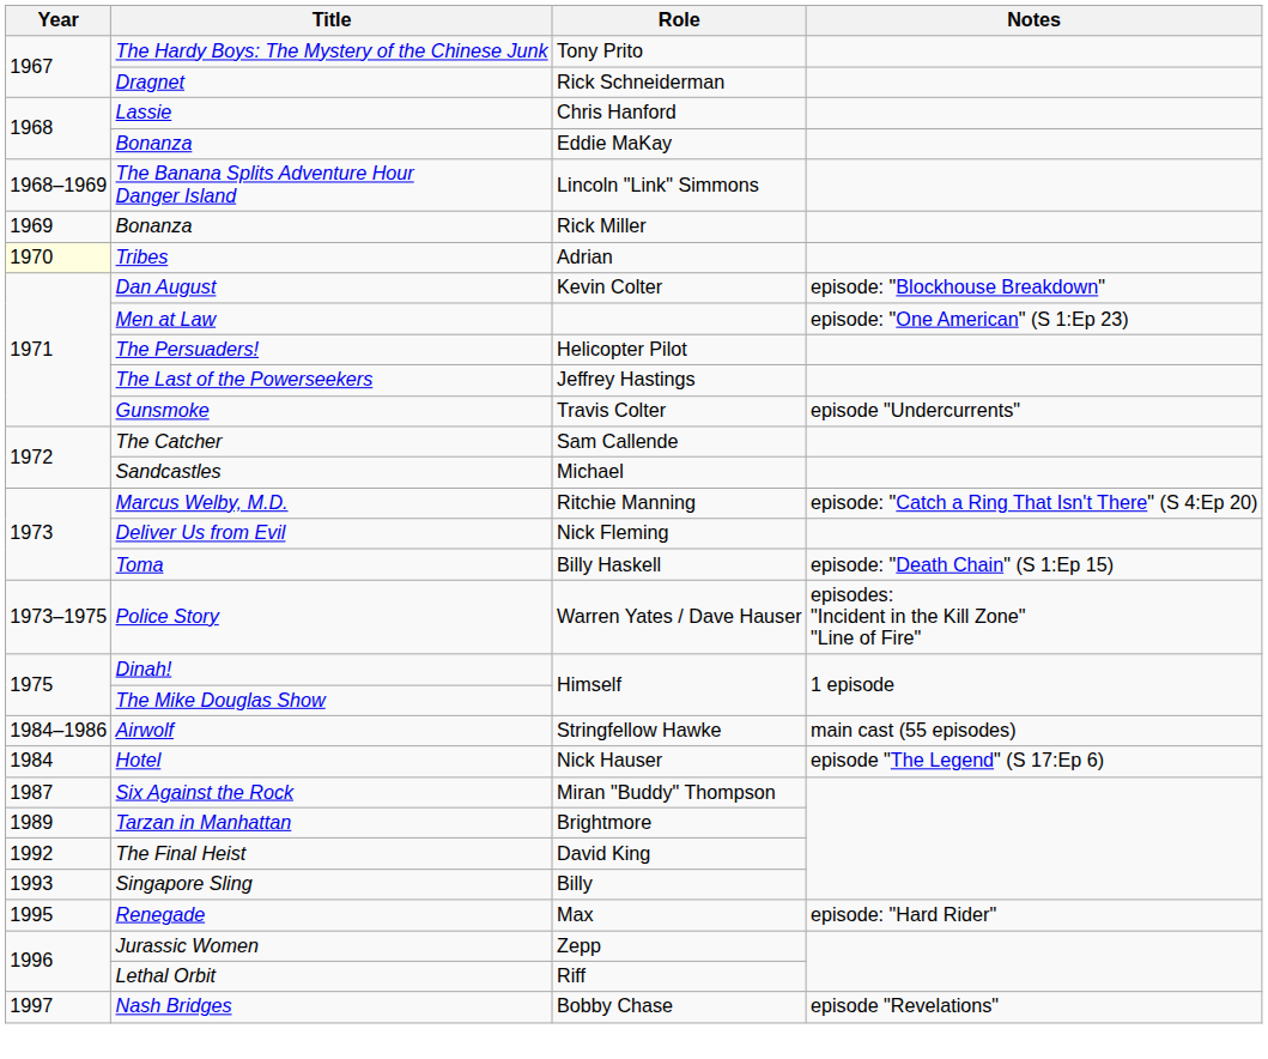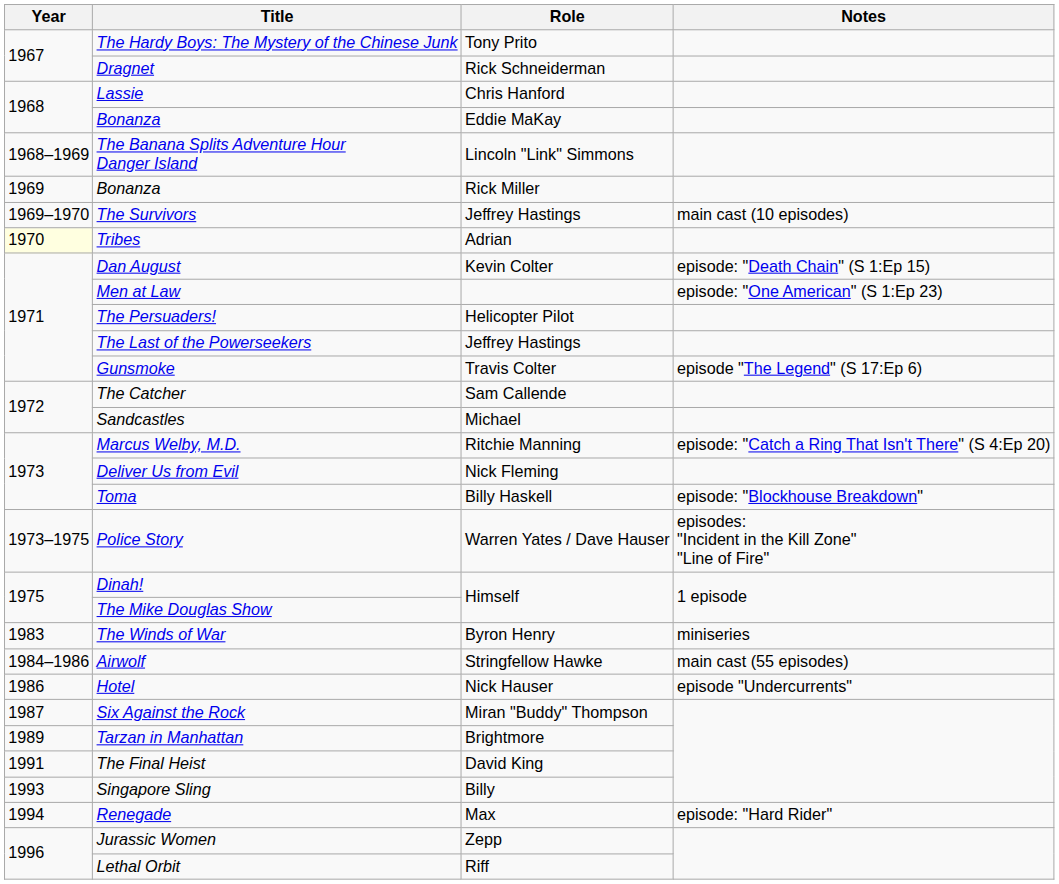 <table class="wikitable sortable">
 <tr>
 <th>Year</th>
 <th>Title</th>
 <th>Role</th>
 <th class="unsortable">Notes</th>
 </tr>
 <tr>
 <td rowspan="2">1967</td>
 <td><em><a href='#'>The Hardy Boys: The Mystery of the Chinese Junk</a></em></td>
 <td>Tony Prito</td>
 <td></td>
 </tr>
 <tr>
 <td><em><a href='#'>Dragnet</a></em></td>
 <td>Rick Schneiderman</td>
 <td></td>
 </tr>
 <tr>
 <td rowspan="2">1968</td>
 <td><em><a href='#'>Lassie</a></em></td>
 <td>Chris Hanford</td>
 <td></td>
 </tr>
 <tr>
 <td><em><a href='#'>Bonanza</a></em></td>
 <td>Eddie MaKay</td>
 <td></td>
 </tr>
 <tr>
 <td>1968–1969</td>
 <td><em><a href='#'>The Banana Splits Adventure Hour</a></em><br><em><a href='#'>Danger Island</a></em></td>
 <td>Lincoln "Link" Simmons</td>
 <td></td>
 </tr>
 <tr>
 <td>1969</td>
 <td><em>Bonanza</em></td>
 <td>Rick Miller</td>
 <td></td>
 </tr>
 <tr>
+<td>1969–1970</td>
+<td><em><a href='#'>The Survivors</a></em></td>
+<td>Jeffrey Hastings</td>
+<td>main cast (10 episodes)</td>
+</tr>
+<tr>
 <td style="background: lightyellow;">1970</td>
 <td><em><a href='#'>Tribes</a></em></td>
 <td>Adrian</td>
 <td></td>
 </tr>
 <tr>
 <td rowspan="5">1971</td>
 <td><em><a href='#'>Dan August</a></em></td>
 <td>Kevin Colter</td>
-<td>episode: "<a href='#'>Blockhouse Breakdown</a>"</td>
+<td>episode: "<a href='#'>Death Chain</a>" (S 1:Ep 15)</td>
 </tr>
 <tr>
 <td><em><a href='#'>Men at Law</a></em></td>
 <td></td>
 <td>episode: "<a href='#'>One American</a>" (S 1:Ep 23)</td>
 </tr>
 <tr>
 <td><em><a href='#'>The Persuaders!</a></em></td>
 <td>Helicopter Pilot</td>
 <td></td>
 </tr>
 <tr>
 <td><em><a href='#'>The Last of the Powerseekers</a></em></td>
 <td>Jeffrey Hastings</td>
 <td></td>
 </tr>
 <tr>
 <td><em><a href='#'>Gunsmoke</a></em></td>
 <td>Travis Colter</td>
-<td>episode "Undercurrents"</td>
+<td>episode "<a href='#'>The Legend</a>" (S 17:Ep 6)</td>
 </tr>
 <tr>
 <td rowspan="2">1972</td>
 <td><em>The Catcher</em></td>
 <td>Sam Callende</td>
 <td></td>
 </tr>
 <tr>
 <td><em>Sandcastles</em></td>
 <td>Michael</td>
 <td></td>
 </tr>
 <tr>
 <td rowspan="3">1973</td>
 <td><em><a href='#'>Marcus Welby, M.D.</a></em></td>
 <td>Ritchie Manning</td>
 <td>episode: "<a href='#'>Catch a Ring That Isn't There</a>" (S 4:Ep 20)</td>
 </tr>
 <tr>
 <td><em><a href='#'>Deliver Us from Evil</a></em></td>
 <td>Nick Fleming</td>
 <td></td>
 </tr>
 <tr>
 <td><em><a href='#'>Toma</a></em></td>
 <td>Billy Haskell</td>
-<td>episode: "<a href='#'>Death Chain</a>" (S 1:Ep 15)</td>
+<td>episode: "<a href='#'>Blockhouse Breakdown</a>"</td>
 </tr>
 <tr>
 <td>1973–1975</td>
 <td><em><a href='#'>Police Story</a></em></td>
 <td>Warren Yates / Dave Hauser</td>
 <td>episodes:<br>"Incident in the Kill Zone"<br>"Line of Fire"</td>
 </tr>
 <tr>
 <td rowspan="2">1975</td>
 <td><em><a href='#'>Dinah!</a></em></td>
 <td rowspan="2">Himself</td>
 <td rowspan="2">1 episode</td>
 </tr>
 <tr>
 <td><em><a href='#'>The Mike Douglas Show</a></em></td>
 </tr>
 <tr>
+<td>1983</td>
+<td><em><a href='#'>The Winds of War</a></em></td>
+<td>Byron Henry</td>
+<td>miniseries</td>
+</tr>
+<tr>
 <td>1984–1986</td>
 <td><em><a href='#'>Airwolf</a></em></td>
 <td>Stringfellow Hawke</td>
 <td>main cast (55 episodes)</td>
 </tr>
 <tr>
-<td>1984</td>
+<td>1986</td>
 <td><em><a href='#'>Hotel</a></em></td>
 <td>Nick Hauser</td>
-<td>episode "<a href='#'>The Legend</a>" (S 17:Ep 6)</td>
+<td>episode "Undercurrents"</td>
 </tr>
 <tr>
 <td>1987</td>
 <td><em><a href='#'>Six Against the Rock</a></em></td>
 <td>Miran "Buddy" Thompson</td>
 <td rowspan="4"></td>
 </tr>
 <tr>
 <td>1989</td>
 <td><em><a href='#'>Tarzan in Manhattan</a></em></td>
 <td>Brightmore</td>
 </tr>
 <tr>
-<td>1992</td>
+<td>1991</td>
 <td><em>The Final Heist</em></td>
 <td>David King</td>
 </tr>
 <tr>
 <td>1993</td>
 <td><em>Singapore Sling</em></td>
 <td>Billy</td>
 </tr>
 <tr>
-<td>1995</td>
+<td>1994</td>
 <td><em><a href='#'>Renegade</a></em></td>
 <td>Max</td>
 <td>episode: "Hard Rider"</td>
 </tr>
 <tr>
 <td rowspan="2">1996</td>
 <td><em>Jurassic Women</em></td>
 <td>Zepp</td>
 <td rowspan="2"></td>
 </tr>
 <tr>
 <td><em>Lethal Orbit</em></td>
 <td>Riff</td>
 </tr>
-<tr>
-<td>1997</td>
-<td><em><a href='#'>Nash Bridges</a></em></td>
-<td>Bobby Chase</td>
-<td>episode "Revelations"</td>
-</tr>
 </table>
